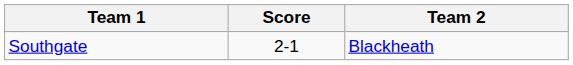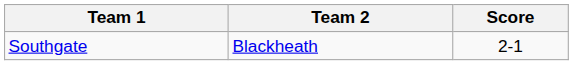 <table class="wikitable" style="font-size: 100%">
 <tr>
 <th width=200>Team 1</th>
+<th width=200>Team 2</th>
 <th width=100>Score</th>
-<th width=200>Team 2</th>
 </tr>
 <tr>
 <td><a href='#'>Southgate</a></td>
+<td><a href='#'>Blackheath</a></td>
 <td align=center>2-1</td>
-<td><a href='#'>Blackheath</a></td>
 </tr>
 </table>
